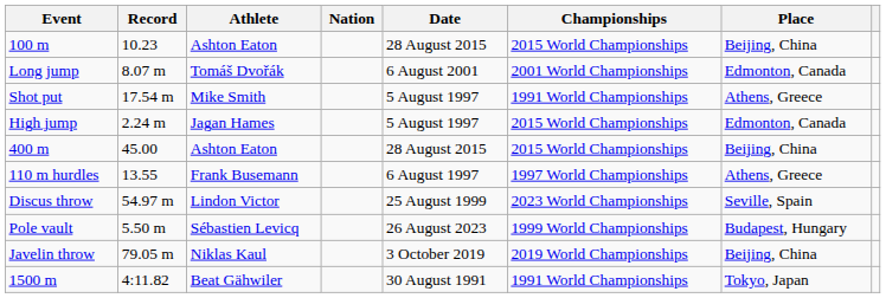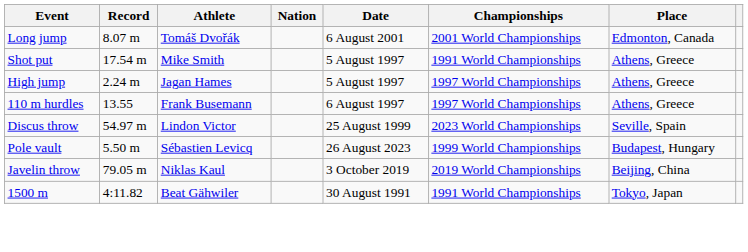 <table class="wikitable" style="font-size:95%; width: 95%;">
 <tr>
 <th>Event</th>
 <th>Record</th>
 <th>Athlete</th>
 <th>Nation</th>
 <th>Date</th>
 <th>Championships</th>
 <th>Place</th>
 <th></th>
-</tr>
-<tr>
-<td><a href='#'>100 m</a></td>
-<td>10.23</td>
-<td><a href='#'>Ashton Eaton</a></td>
-<td></td>
-<td>28 August 2015</td>
-<td><a href='#'>2015 World Championships</a></td>
-<td><a href='#'>Beijing</a>, China</td>
-<td></td>
 </tr>
 <tr>
 <td><a href='#'>Long jump</a></td>
 <td>8.07 m</td>
 <td><a href='#'>Tomáš Dvořák</a></td>
 <td></td>
 <td>6 August 2001</td>
 <td><a href='#'>2001 World Championships</a></td>
 <td><a href='#'>Edmonton</a>, Canada</td>
 <td></td>
 </tr>
 <tr>
 <td><a href='#'>Shot put</a></td>
 <td>17.54 m</td>
 <td><a href='#'>Mike Smith</a></td>
 <td></td>
 <td>5 August 1997</td>
 <td><a href='#'>1991 World Championships</a></td>
 <td><a href='#'>Athens</a>, Greece</td>
 <td></td>
 </tr>
 <tr>
 <td><a href='#'>High jump</a></td>
 <td>2.24 m</td>
 <td><a href='#'>Jagan Hames</a></td>
 <td></td>
 <td>5 August 1997</td>
-<td><a href='#'>2015 World Championships</a></td>
-<td><a href='#'>Edmonton</a>, Canada</td>
-<td></td>
-</tr>
-<tr>
-<td><a href='#'>400 m</a></td>
-<td>45.00</td>
-<td><a href='#'>Ashton Eaton</a></td>
-<td></td>
-<td>28 August 2015</td>
-<td><a href='#'>2015 World Championships</a></td>
-<td><a href='#'>Beijing</a>, China</td>
+<td><a href='#'>1997 World Championships</a></td>
+<td><a href='#'>Athens</a>, Greece</td>
 <td></td>
 </tr>
 <tr>
 <td><a href='#'>110 m hurdles</a></td>
 <td>13.55</td>
 <td><a href='#'>Frank Busemann</a></td>
 <td></td>
 <td>6 August 1997</td>
 <td><a href='#'>1997 World Championships</a></td>
 <td><a href='#'>Athens</a>, Greece</td>
 <td></td>
 </tr>
 <tr>
 <td><a href='#'>Discus throw</a></td>
 <td>54.97 m</td>
 <td><a href='#'>Lindon Victor</a></td>
 <td></td>
 <td>25 August 1999</td>
 <td><a href='#'>2023 World Championships</a></td>
 <td><a href='#'>Seville</a>, Spain</td>
 <td></td>
 </tr>
 <tr>
 <td><a href='#'>Pole vault</a></td>
 <td>5.50 m</td>
 <td><a href='#'>Sébastien Levicq</a></td>
 <td></td>
 <td>26 August 2023</td>
 <td><a href='#'>1999 World Championships</a></td>
 <td><a href='#'>Budapest</a>, Hungary</td>
 <td></td>
 </tr>
 <tr>
 <td><a href='#'>Javelin throw</a></td>
 <td>79.05 m</td>
 <td><a href='#'>Niklas Kaul</a></td>
 <td></td>
 <td>3 October 2019</td>
 <td><a href='#'>2019 World Championships</a></td>
 <td><a href='#'>Beijing</a>, China</td>
 <td></td>
 </tr>
 <tr>
 <td><a href='#'>1500 m</a></td>
 <td>4:11.82</td>
 <td><a href='#'>Beat Gähwiler</a></td>
 <td></td>
 <td>30 August 1991</td>
 <td><a href='#'>1991 World Championships</a></td>
 <td><a href='#'>Tokyo</a>, Japan</td>
 <td></td>
 </tr>
 </table>
